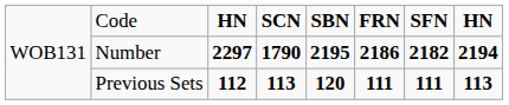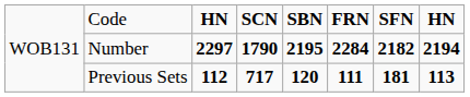 <table class="wikitable" style="text-align: center;">
 <tr>
 <td rowspan="3">WOB131</td>
 <td align="left">Code</td>
 <td><strong>HN</strong></td>
 <td><strong>SCN</strong></td>
 <td><strong>SBN</strong></td>
 <td><strong>FRN</strong></td>
 <td><strong>SFN</strong></td>
 <td><strong>HN</strong></td>
 </tr>
 <tr>
 <td align="left">Number</td>
 <td><strong>2297</strong></td>
 <td><strong>1790</strong></td>
 <td><strong>2195</strong></td>
-<td><strong>2186</strong></td>
+<td><strong>2284</strong></td>
 <td><strong>2182</strong></td>
 <td><strong>2194</strong></td>
 </tr>
 <tr>
 <td align="left">Previous Sets</td>
 <td><strong>112</strong></td>
-<td><strong>113</strong></td>
+<td><strong>717</strong></td>
 <td><strong>120</strong></td>
 <td><strong>111</strong></td>
-<td><strong>111</strong></td>
+<td><strong>181</strong></td>
 <td><strong>113</strong></td>
 </tr>
 </table>
